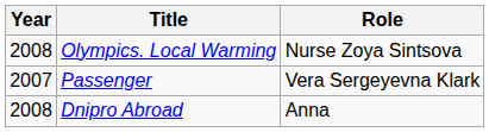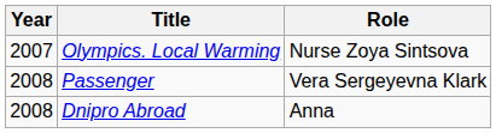 <table class="wikitable sortable">
 <tr>
 <th>Year</th>
 <th>Title</th>
 <th>Role</th>
 </tr>
 <tr>
-<td>2008</td>
+<td>2007</td>
 <td><em><a href='#'>Olympics. Local Warming</a></em></td>
 <td>Nurse Zoya Sintsova</td>
 </tr>
 <tr>
-<td>2007</td>
+<td>2008</td>
 <td><em><a href='#'>Passenger</a></em></td>
 <td>Vera Sergeyevna Klark</td>
 </tr>
 <tr>
 <td>2008</td>
 <td><em><a href='#'>Dnipro Abroad</a></em></td>
 <td>Anna</td>
 </tr>
 </table>
